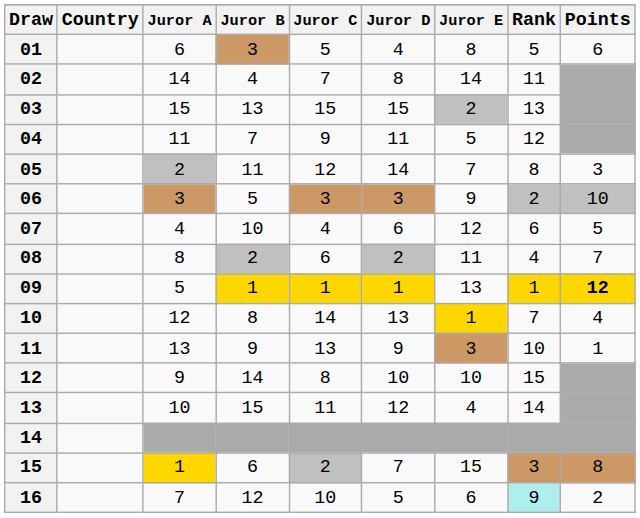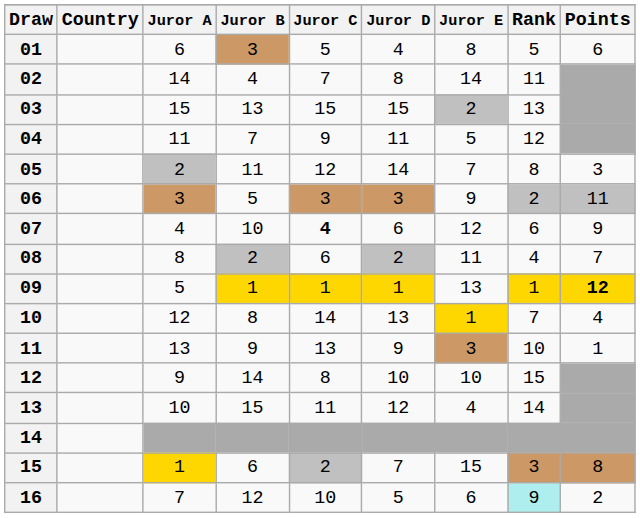 <table class="sortable wikitable collapsible plainrowheaders" style="text-align:center;">
 <tr>
 </tr>
 <tr>
 <th scope="col">Draw</th>
 <th scope="col">Country</th>
 <th scope="col"><small>Juror A</small></th>
 <th scope="col"><small>Juror B</small></th>
 <th scope="col"><small>Juror C</small></th>
 <th scope="col"><small>Juror D</small></th>
 <th scope="col"><small>Juror E</small></th>
 <th scope="col">Rank</th>
 <th scope="col">Points</th>
 </tr>
 <tr>
 <th scope="row" style="text-align:center;">01</th>
 <td style="text-align:left;"></td>
 <td>6</td>
 <td style="background:#CC9966;">3</td>
 <td>5</td>
 <td>4</td>
 <td>8</td>
 <td>5</td>
 <td>6</td>
 </tr>
 <tr>
 <th scope="row" style="text-align:center;">02</th>
 <td style="text-align:left;"></td>
 <td>14</td>
 <td>4</td>
 <td>7</td>
 <td>8</td>
 <td>14</td>
 <td>11</td>
 <td style="background:#AAAAAA;"></td>
 </tr>
 <tr>
 <th scope="row" style="text-align:center;">03</th>
 <td style="text-align:left;"></td>
 <td>15</td>
 <td>13</td>
 <td>15</td>
 <td>15</td>
 <td style="background:silver;">2</td>
 <td>13</td>
 <td style="background:#AAAAAA;"></td>
 </tr>
 <tr>
 <th scope="row" style="text-align:center;">04</th>
 <td style="text-align:left;"></td>
 <td>11</td>
 <td>7</td>
 <td>9</td>
 <td>11</td>
 <td>5</td>
 <td>12</td>
 <td style="background:#AAAAAA;"></td>
 </tr>
 <tr>
 <th scope="row" style="text-align:center;">05</th>
 <td style="text-align:left;"></td>
 <td style="background:silver;">2</td>
 <td>11</td>
 <td>12</td>
 <td>14</td>
 <td>7</td>
 <td>8</td>
 <td>3</td>
 </tr>
 <tr>
 <th scope="row" style="text-align:center;">06</th>
 <td style="text-align:left;"></td>
 <td style="background:#CC9966;">3</td>
 <td>5</td>
 <td style="background:#CC9966;">3</td>
 <td style="background:#CC9966;">3</td>
 <td>9</td>
 <td style="background:silver;">2</td>
-<td style="background:silver;">10</td>
+<td style="background:silver;">11</td>
 </tr>
 <tr>
 <th scope="row" style="text-align:center;">07</th>
 <td style="text-align:left;"></td>
 <td>4</td>
 <td>10</td>
-<td>4</td>
+<td><strong>4</strong></td>
 <td>6</td>
 <td>12</td>
 <td>6</td>
-<td>5</td>
+<td>9</td>
 </tr>
 <tr>
 <th scope="row" style="text-align:center;">08</th>
 <td style="text-align:left;"></td>
 <td>8</td>
 <td style="background:silver;">2</td>
 <td>6</td>
 <td style="background:silver;">2</td>
 <td>11</td>
 <td>4</td>
 <td>7</td>
 </tr>
 <tr>
 <th scope="row" style="text-align:center;">09</th>
 <td style="text-align:left;"></td>
 <td>5</td>
 <td style="background:gold;">1</td>
 <td style="background:gold;">1</td>
 <td style="background:gold;">1</td>
 <td>13</td>
 <td style="background:gold;">1</td>
 <td style="background:gold;"><strong>12</strong></td>
 </tr>
 <tr>
 <th scope="row" style="text-align:center;">10</th>
 <td style="text-align:left;"></td>
 <td>12</td>
 <td>8</td>
 <td>14</td>
 <td>13</td>
 <td style="background:gold;">1</td>
 <td>7</td>
 <td>4</td>
 </tr>
 <tr>
 <th scope="row" style="text-align:center;">11</th>
 <td style="text-align:left;"></td>
 <td>13</td>
 <td>9</td>
 <td>13</td>
 <td>9</td>
 <td style="background:#CC9966;">3</td>
 <td>10</td>
 <td>1</td>
 </tr>
 <tr>
 <th scope="row" style="text-align:center;">12</th>
 <td style="text-align:left;"></td>
 <td>9</td>
 <td>14</td>
 <td>8</td>
 <td>10</td>
 <td>10</td>
 <td>15</td>
 <td style="background:#AAAAAA;"></td>
 </tr>
 <tr>
 <th scope="row" style="text-align:center;">13</th>
 <td style="text-align:left;"></td>
 <td>10</td>
 <td>15</td>
 <td>11</td>
 <td>12</td>
 <td>4</td>
 <td>14</td>
 <td style="background:#AAAAAA;"></td>
 </tr>
 <tr class="sortbottom">
 <th scope="row" style="text-align:center;">14</th>
 <td style="text-align:left;"></td>
 <td style="background:#AAAAAA;"></td>
 <td style="background:#AAAAAA;"></td>
 <td style="background:#AAAAAA;"></td>
 <td style="background:#AAAAAA;"></td>
 <td style="background:#AAAAAA;"></td>
 <td style="background:#AAAAAA;"></td>
 <td style="background:#AAAAAA;"></td>
 </tr>
 <tr>
 <th scope="row" style="text-align:center;">15</th>
 <td style="text-align:left;"></td>
 <td style="background:gold;">1</td>
 <td>6</td>
 <td style="background:silver;">2</td>
 <td>7</td>
 <td>15</td>
 <td style="background:#CC9966;">3</td>
 <td style="background:#CC9966;">8</td>
 </tr>
 <tr>
 <th scope="row" style="text-align:center;">16</th>
 <td style="text-align:left;"></td>
 <td>7</td>
 <td>12</td>
 <td>10</td>
 <td>5</td>
 <td>6</td>
 <td style="background: paleturquoise;">9</td>
 <td>2</td>
 </tr>
 </table>
